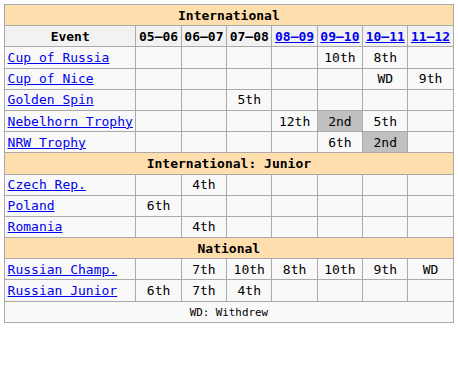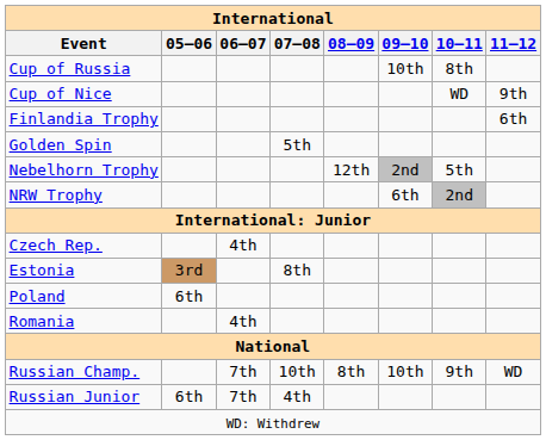 <table class="wikitable" style="text-align:center">
 <tr>
 <th style="background-color: #ffdead; " colspan=8 align=center>International</th>
 </tr>
 <tr>
 <th>Event</th>
 <th>05–06</th>
 <th>06–07</th>
 <th>07–08</th>
 <th><a href='#'>08–09</a></th>
 <th><a href='#'>09–10</a></th>
 <th><a href='#'>10–11</a></th>
 <th><a href='#'>11–12</a></th>
 </tr>
 <tr>
 <td align=left> <a href='#'>Cup of Russia</a></td>
 <td></td>
 <td></td>
 <td></td>
 <td></td>
 <td>10th</td>
 <td>8th</td>
 <td></td>
 </tr>
 <tr>
 <td align=left><a href='#'>Cup of Nice</a></td>
 <td></td>
 <td></td>
 <td></td>
 <td></td>
 <td></td>
 <td>WD</td>
 <td>9th</td>
+</tr>
+<tr>
+<td align=left><a href='#'>Finlandia Trophy</a></td>
+<td></td>
+<td></td>
+<td></td>
+<td></td>
+<td></td>
+<td></td>
+<td>6th</td>
 </tr>
 <tr>
 <td align=left><a href='#'>Golden Spin</a></td>
 <td></td>
 <td></td>
 <td>5th</td>
 <td></td>
 <td></td>
 <td></td>
 <td></td>
 </tr>
 <tr>
 <td align=left><a href='#'>Nebelhorn Trophy</a></td>
 <td></td>
 <td></td>
 <td></td>
 <td>12th</td>
 <td bgcolor=silver>2nd</td>
 <td>5th</td>
 <td></td>
 </tr>
 <tr>
 <td align=left><a href='#'>NRW Trophy</a></td>
 <td></td>
 <td></td>
 <td></td>
 <td></td>
 <td>6th</td>
 <td bgcolor=silver>2nd</td>
 <td></td>
 </tr>
 <tr>
 <th style="background-color: #ffdead; " colspan=8 align=center>International: Junior</th>
 </tr>
 <tr>
 <td align=left> <a href='#'>Czech Rep.</a></td>
 <td></td>
 <td>4th</td>
 <td></td>
+<td></td>
+<td></td>
+<td></td>
+<td></td>
+</tr>
+<tr>
+<td align=left> <a href='#'>Estonia</a></td>
+<td bgcolor=cc9966>3rd</td>
+<td></td>
+<td>8th</td>
 <td></td>
 <td></td>
 <td></td>
 <td></td>
 </tr>
 <tr>
 <td align=left> <a href='#'>Poland</a></td>
 <td>6th</td>
 <td></td>
 <td></td>
 <td></td>
 <td></td>
 <td></td>
 <td></td>
 </tr>
 <tr>
 <td align=left> <a href='#'>Romania</a></td>
 <td></td>
 <td>4th</td>
 <td></td>
 <td></td>
 <td></td>
 <td></td>
 <td></td>
 </tr>
 <tr>
 <th style="background-color: #ffdead; " colspan=8 align=center>National</th>
 </tr>
 <tr>
 <td align=left><a href='#'>Russian Champ.</a></td>
 <td></td>
 <td>7th</td>
 <td>10th</td>
 <td>8th</td>
 <td>10th</td>
 <td>9th</td>
 <td>WD</td>
 </tr>
 <tr>
 <td align=left><a href='#'>Russian Junior</a></td>
 <td>6th</td>
 <td>7th</td>
 <td>4th</td>
 <td></td>
 <td></td>
 <td></td>
 <td></td>
 </tr>
 <tr>
 <td colspan=8 align=center><small> WD: Withdrew </small></td>
 </tr>
 </table>
